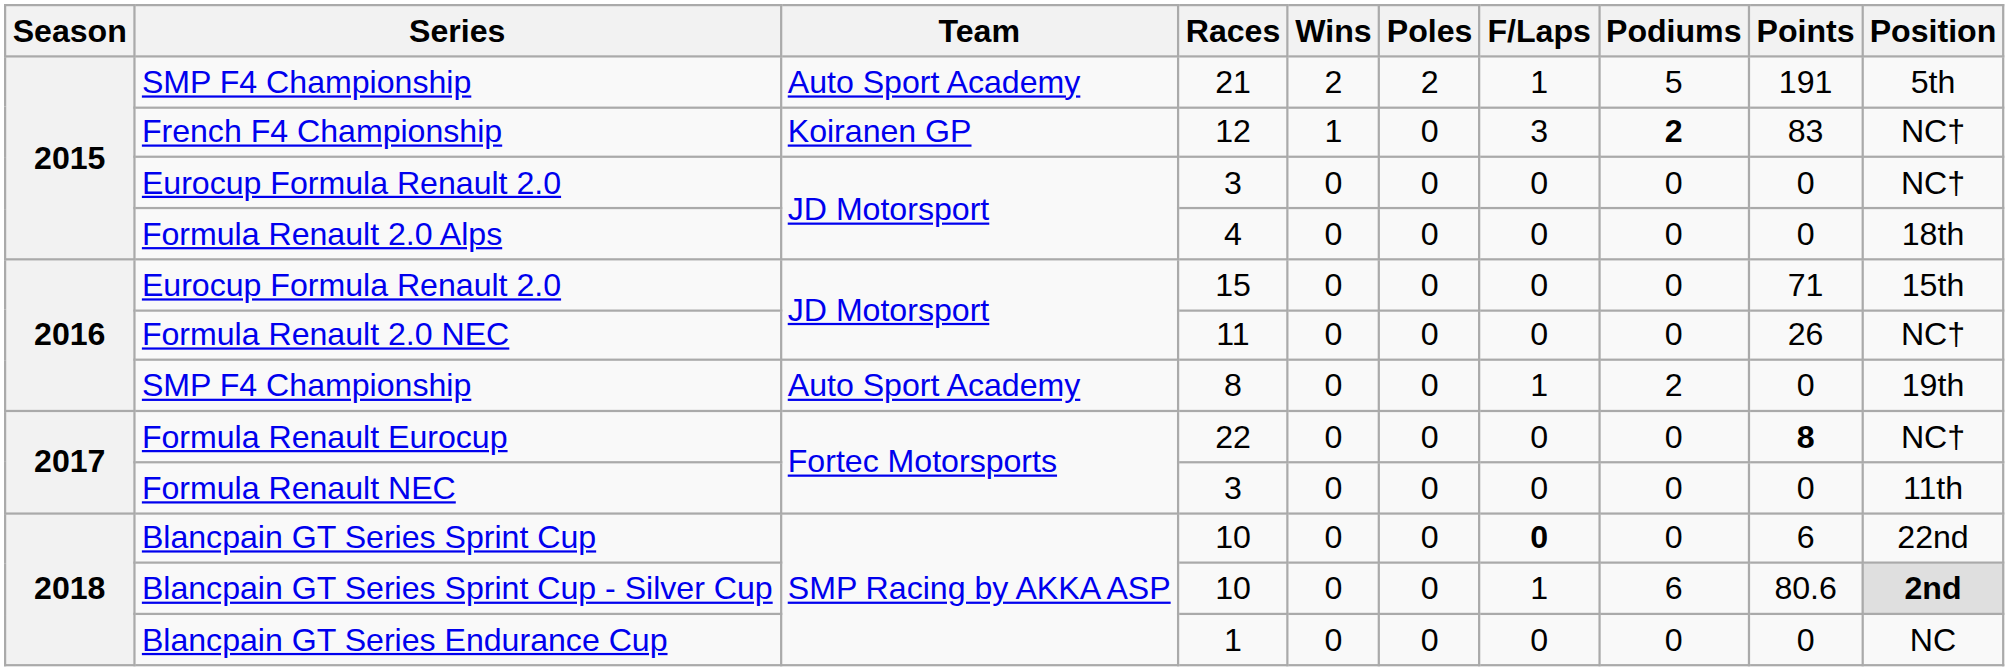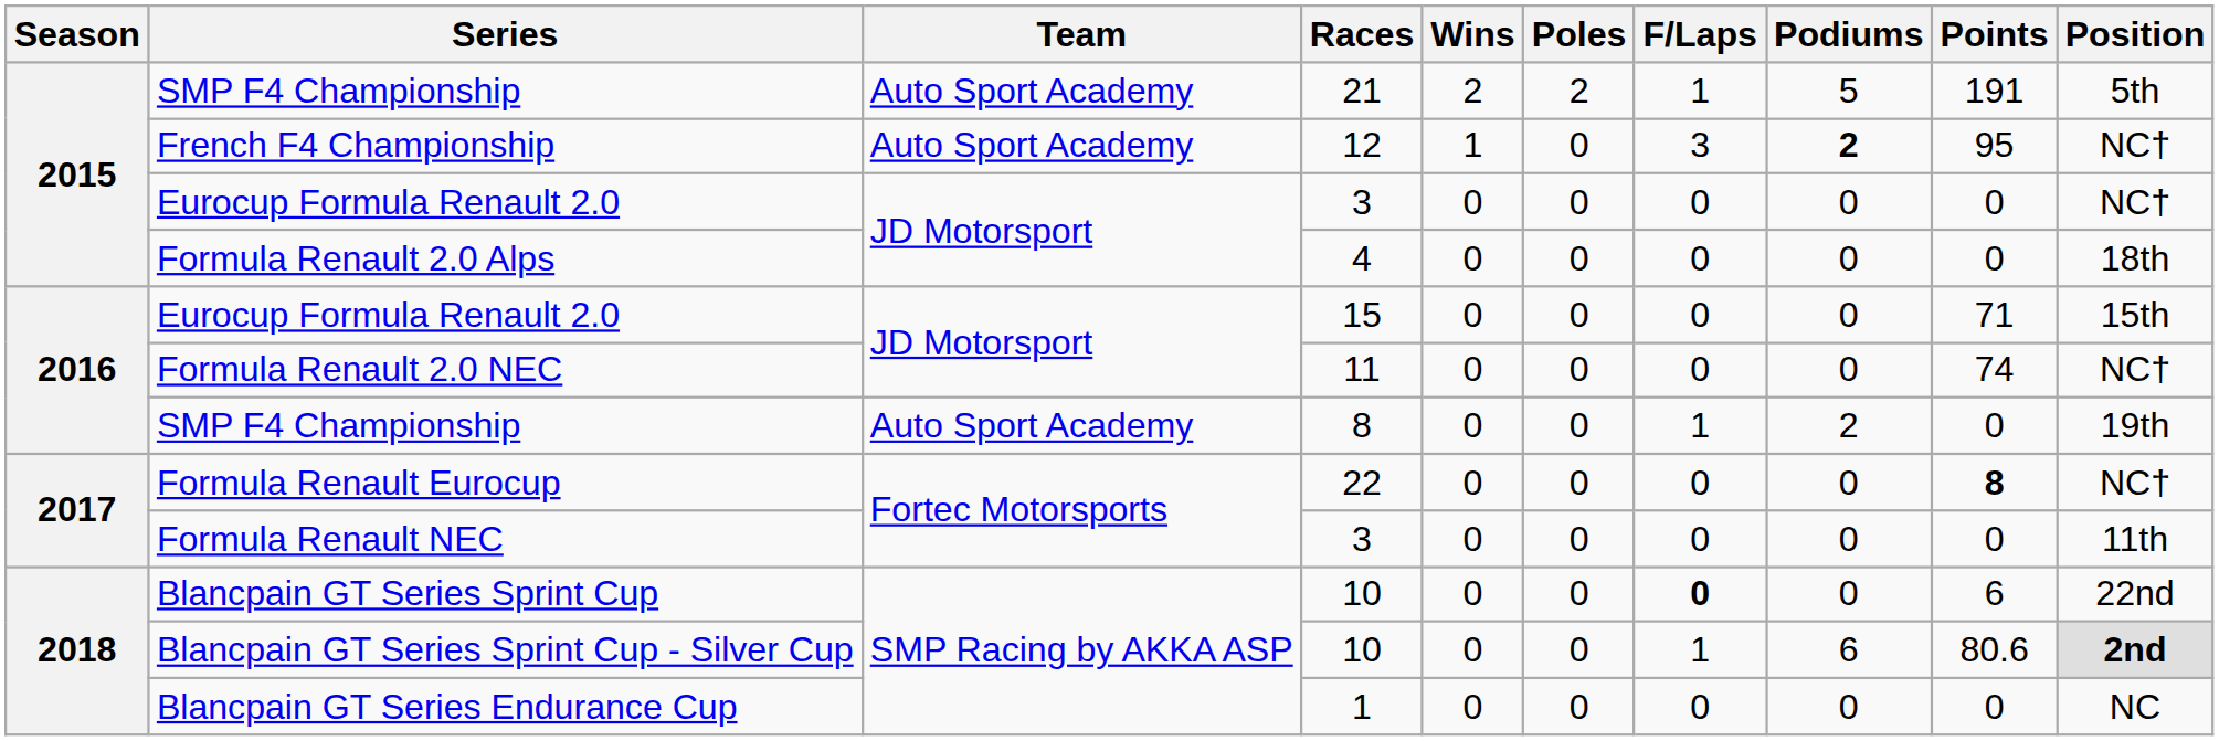 <table class="wikitable" style="font-size: 90%; text-align:center">
 <tr>
 <th>Season</th>
 <th>Series</th>
 <th>Team</th>
 <th>Races</th>
 <th>Wins</th>
 <th>Poles</th>
 <th>F/Laps</th>
 <th>Podiums</th>
 <th>Points</th>
 <th>Position</th>
 </tr>
 <tr>
 <th rowspan=4>2015</th>
 <td align=left><a href='#'>SMP F4 Championship</a></td>
 <td align=left><a href='#'>Auto Sport Academy</a></td>
 <td>21</td>
 <td>2</td>
 <td>2</td>
 <td>1</td>
 <td>5</td>
 <td>191</td>
 <td>5th</td>
 </tr>
 <tr>
 <td align=left><a href='#'>French F4 Championship</a></td>
-<td align=left><a href='#'>Koiranen GP</a></td>
+<td align=left><a href='#'>Auto Sport Academy</a></td>
 <td>12</td>
 <td>1</td>
 <td>0</td>
 <td>3</td>
 <td><strong>2</strong></td>
-<td>83</td>
+<td>95</td>
 <td>NC†</td>
 </tr>
 <tr>
 <td align=left><a href='#'>Eurocup Formula Renault 2.0</a></td>
 <td rowspan=2 align=left><a href='#'>JD Motorsport</a></td>
 <td>3</td>
 <td>0</td>
 <td>0</td>
 <td>0</td>
 <td>0</td>
 <td>0</td>
 <td>NC†</td>
 </tr>
 <tr>
 <td align=left><a href='#'>Formula Renault 2.0 Alps</a></td>
 <td>4</td>
 <td>0</td>
 <td>0</td>
 <td>0</td>
 <td>0</td>
 <td>0</td>
 <td>18th</td>
 </tr>
 <tr>
 <th rowspan=3>2016</th>
 <td align=left><a href='#'>Eurocup Formula Renault 2.0</a></td>
 <td rowspan=2 align=left><a href='#'>JD Motorsport</a></td>
 <td>15</td>
 <td>0</td>
 <td>0</td>
 <td>0</td>
 <td>0</td>
 <td>71</td>
 <td>15th</td>
 </tr>
 <tr>
 <td align=left><a href='#'>Formula Renault 2.0 NEC</a></td>
 <td>11</td>
 <td>0</td>
 <td>0</td>
 <td>0</td>
 <td>0</td>
-<td>26</td>
+<td>74</td>
 <td>NC†</td>
 </tr>
 <tr>
 <td align=left><a href='#'>SMP F4 Championship</a></td>
 <td align=left><a href='#'>Auto Sport Academy</a></td>
 <td>8</td>
 <td>0</td>
 <td>0</td>
 <td>1</td>
 <td>2</td>
 <td>0</td>
 <td>19th</td>
 </tr>
 <tr>
 <th rowspan=2>2017</th>
 <td align=left><a href='#'>Formula Renault Eurocup</a></td>
 <td align=left rowspan=2><a href='#'>Fortec Motorsports</a></td>
 <td>22</td>
 <td>0</td>
 <td>0</td>
 <td>0</td>
 <td>0</td>
 <td><strong>8</strong></td>
 <td>NC†</td>
 </tr>
 <tr>
 <td align=left><a href='#'>Formula Renault NEC</a></td>
 <td>3</td>
 <td>0</td>
 <td>0</td>
 <td>0</td>
 <td>0</td>
 <td>0</td>
 <td>11th</td>
 </tr>
 <tr>
 <th rowspan=3>2018</th>
 <td align=left><a href='#'>Blancpain GT Series Sprint Cup</a></td>
 <td align=left rowspan=3><a href='#'>SMP Racing by AKKA ASP</a></td>
 <td>10</td>
 <td>0</td>
 <td>0</td>
 <td><strong>0</strong></td>
 <td>0</td>
 <td>6</td>
 <td>22nd</td>
 </tr>
 <tr>
 <td align=left><a href='#'>Blancpain GT Series Sprint Cup - Silver Cup</a></td>
 <td>10</td>
 <td>0</td>
 <td>0</td>
 <td>1</td>
 <td>6</td>
 <td>80.6</td>
 <td style="background:#DFDFDF;"><strong>2nd</strong></td>
 </tr>
 <tr>
 <td align=left><a href='#'>Blancpain GT Series Endurance Cup</a></td>
 <td>1</td>
 <td>0</td>
 <td>0</td>
 <td>0</td>
 <td>0</td>
 <td>0</td>
 <td>NC</td>
 </tr>
 </table>
